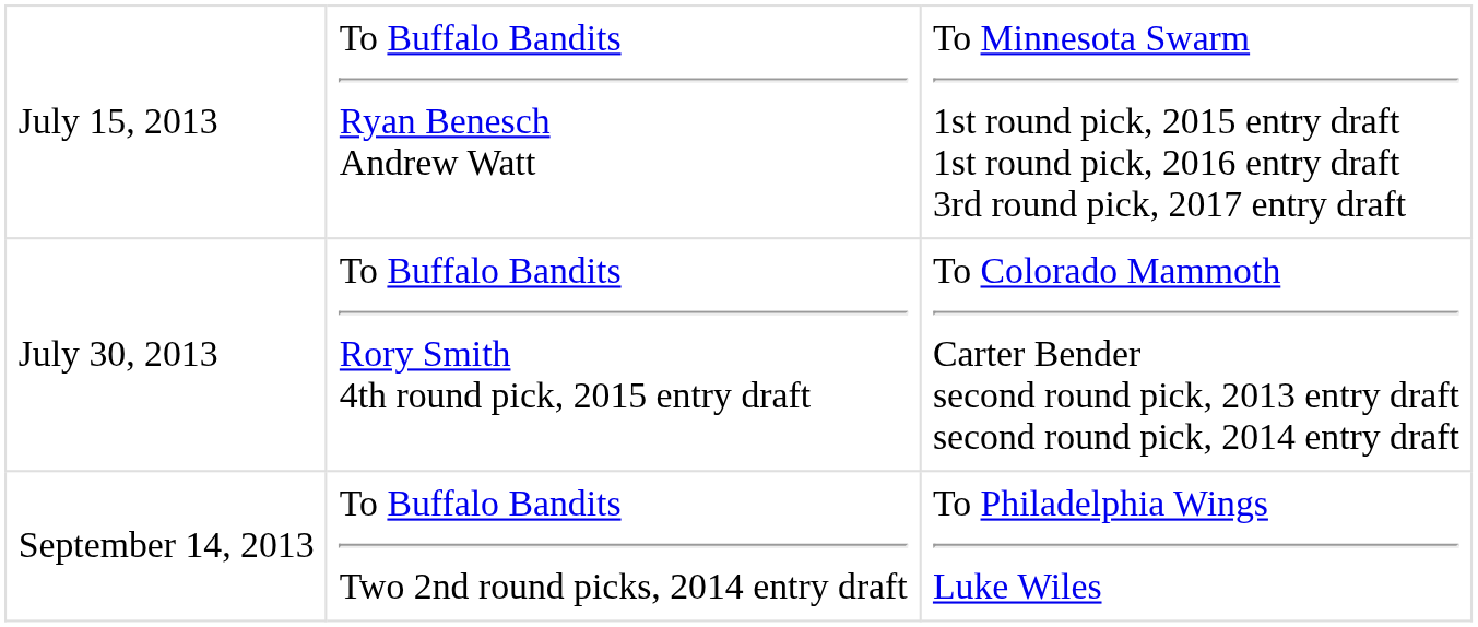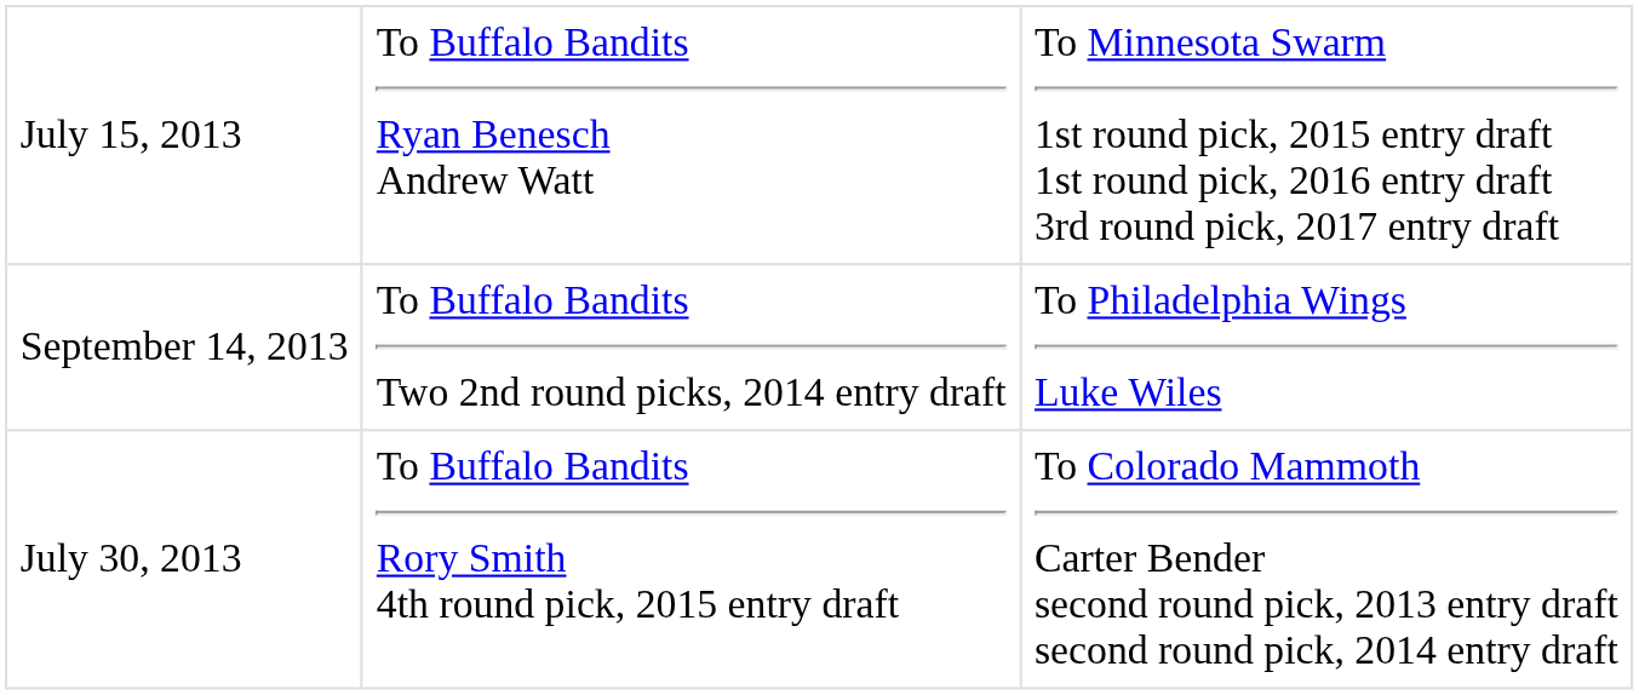 <table border=1 style="border-collapse:collapse" bordercolor="#DFDFDF"  cellpadding="5">
 <tr>
 <td>July 15, 2013</td>
 <td valign="top">To <a href='#'>Buffalo Bandits</a><hr><a href='#'>Ryan Benesch</a><br>Andrew Watt</td>
 <td valign="top">To <a href='#'>Minnesota Swarm</a><hr>1st round pick, 2015 entry draft<br>1st round pick, 2016 entry draft<br>3rd round pick, 2017 entry draft</td>
 </tr>
 <tr>
+<td>September 14, 2013</td>
+<td valign="top">To <a href='#'>Buffalo Bandits</a><hr>Two 2nd round picks, 2014 entry draft</td>
+<td valign="top">To <a href='#'>Philadelphia Wings</a><hr><a href='#'>Luke Wiles</a></td>
+</tr>
+<tr>
 <td>July 30, 2013</td>
 <td valign="top">To <a href='#'>Buffalo Bandits</a><hr><a href='#'>Rory Smith</a><br>4th round pick, 2015 entry draft</td>
 <td valign="top">To <a href='#'>Colorado Mammoth</a><hr>Carter Bender<br>second round pick, 2013 entry draft<br>second round pick, 2014 entry draft</td>
 </tr>
-<tr>
-<td>September 14, 2013</td>
-<td valign="top">To <a href='#'>Buffalo Bandits</a><hr>Two 2nd round picks, 2014 entry draft</td>
-<td valign="top">To <a href='#'>Philadelphia Wings</a><hr><a href='#'>Luke Wiles</a></td>
-</tr>
 </table>
